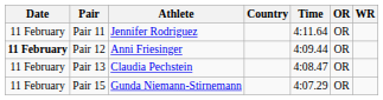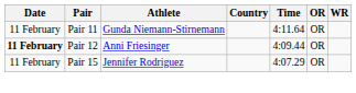 <table class="wikitable" style="text-align:center">
 <tr>
 <th>Date</th>
 <th>Pair</th>
 <th>Athlete</th>
 <th>Country</th>
 <th>Time</th>
 <th>OR</th>
 <th>WR</th>
 </tr>
 <tr>
 <td>11 February</td>
 <td>Pair 11</td>
-<td align=left><a href='#'>Jennifer Rodriguez</a></td>
+<td align=left><a href='#'>Gunda Niemann-Stirnemann</a></td>
 <td align=left></td>
 <td>4:11.64</td>
 <td>OR</td>
 <td></td>
 </tr>
 <tr>
 <td><strong>11 February</strong></td>
 <td>Pair 12</td>
 <td align=left><a href='#'>Anni Friesinger</a></td>
 <td align=left></td>
 <td>4:09.44</td>
 <td>OR</td>
 <td></td>
 </tr>
 <tr>
 <td>11 February</td>
-<td>Pair 13</td>
-<td align=left><a href='#'>Claudia Pechstein</a></td>
-<td align=left></td>
-<td>4:08.47</td>
-<td>OR</td>
-<td></td>
-</tr>
-<tr>
-<td>11 February</td>
 <td>Pair 15</td>
-<td align=left><a href='#'>Gunda Niemann-Stirnemann</a></td>
+<td align=left><a href='#'>Jennifer Rodriguez</a></td>
 <td align=left></td>
 <td>4:07.29</td>
 <td>OR</td>
 <td></td>
 </tr>
 </table>
